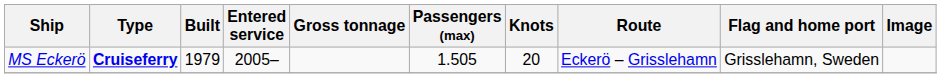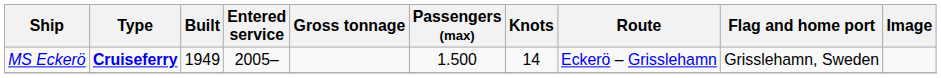 <table class="wikitable" style="text-align:center">
 <tr>
 <th>Ship</th>
 <th>Type</th>
 <th>Built</th>
 <th>Entered<br>service</th>
 <th>Gross tonnage</th>
 <th>Passengers<br><small>(max)</small></th>
 <th>Knots</th>
 <th>Route</th>
 <th>Flag and home port</th>
 <th>Image</th>
 </tr>
 <tr>
 <td><em><a href='#'>MS Eckerö</a></em></td>
 <td><strong><a href='#'>Cruiseferry</a></strong></td>
-<td>1979</td>
+<td>1949</td>
 <td>2005–</td>
 <td></td>
-<td>1.505</td>
-<td>20</td>
+<td>1.500</td>
+<td>14</td>
 <td><a href='#'>Eckerö</a> – <a href='#'>Grisslehamn</a></td>
 <td> Grisslehamn, Sweden</td>
 <td></td>
 </tr>
 <tr>
 </tr>
 </table>
